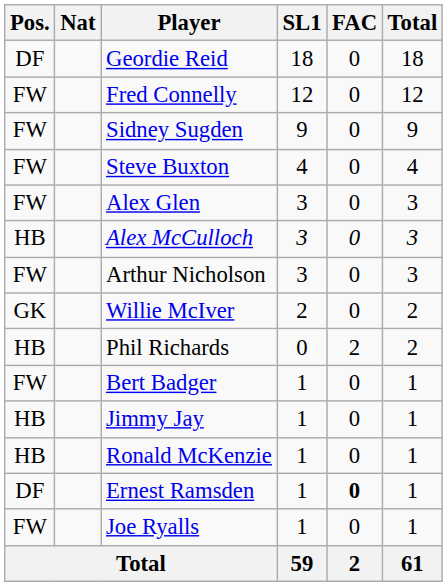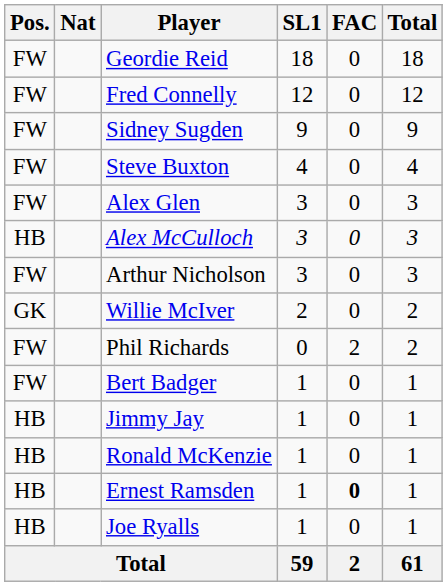 <table class="wikitable" style="text-align:center; border:1px #aaa solid;">
 <tr>
 <th>Pos.</th>
 <th>Nat</th>
 <th>Player</th>
 <th>SL1</th>
 <th>FAC</th>
 <th>Total</th>
 </tr>
 <tr>
-<td>DF</td>
+<td>FW</td>
 <td></td>
 <td style="text-align:left;"><a href='#'>Geordie Reid</a></td>
 <td>18</td>
 <td>0</td>
 <td>18</td>
 </tr>
 <tr>
 <td>FW</td>
 <td></td>
 <td style="text-align:left;"><a href='#'>Fred Connelly</a></td>
 <td>12</td>
 <td>0</td>
 <td>12</td>
 </tr>
 <tr>
 <td>FW</td>
 <td></td>
 <td style="text-align:left;"><a href='#'>Sidney Sugden</a></td>
 <td>9</td>
 <td>0</td>
 <td>9</td>
 </tr>
 <tr>
 <td>FW</td>
 <td></td>
 <td style="text-align:left;"><a href='#'>Steve Buxton</a></td>
 <td>4</td>
 <td>0</td>
 <td>4</td>
 </tr>
 <tr>
 <td>FW</td>
 <td></td>
 <td style="text-align:left;"><a href='#'>Alex Glen</a></td>
 <td>3</td>
 <td>0</td>
 <td>3</td>
 </tr>
 <tr>
 <td>HB</td>
 <td><em></em></td>
 <td style="text-align:left;"><a href='#'><em>Alex McCulloch</em></a></td>
 <td><em>3</em></td>
 <td><em>0</em></td>
 <td><em>3</em></td>
 </tr>
 <tr>
 <td>FW</td>
 <td></td>
 <td style="text-align:left;">Arthur Nicholson</td>
 <td>3</td>
 <td>0</td>
 <td>3</td>
 </tr>
 <tr>
 <td>GK</td>
 <td></td>
 <td style="text-align:left;"><a href='#'>Willie McIver</a></td>
 <td>2</td>
 <td>0</td>
 <td>2</td>
 </tr>
 <tr>
-<td>HB</td>
+<td>FW</td>
 <td></td>
 <td style="text-align:left;">Phil Richards</td>
 <td>0</td>
 <td>2</td>
 <td>2</td>
 </tr>
 <tr>
 <td>FW</td>
 <td></td>
 <td style="text-align:left;"><a href='#'>Bert Badger</a></td>
 <td>1</td>
 <td>0</td>
 <td>1</td>
 </tr>
 <tr>
 <td>HB</td>
 <td></td>
 <td style="text-align:left;"><a href='#'>Jimmy Jay</a></td>
 <td>1</td>
 <td>0</td>
 <td>1</td>
 </tr>
 <tr>
 <td>HB</td>
 <td></td>
 <td style="text-align:left;"><a href='#'>Ronald McKenzie</a></td>
 <td>1</td>
 <td>0</td>
 <td>1</td>
 </tr>
 <tr>
-<td>DF</td>
+<td>HB</td>
 <td></td>
 <td style="text-align:left;"><a href='#'>Ernest Ramsden</a></td>
 <td>1</td>
 <td><strong>0</strong></td>
 <td>1</td>
 </tr>
 <tr>
-<td>FW</td>
+<td>HB</td>
 <td></td>
 <td style="text-align:left;"><a href='#'>Joe Ryalls</a></td>
 <td>1</td>
 <td>0</td>
 <td>1</td>
 </tr>
 <tr>
 <th colspan="3">Total</th>
 <th>59</th>
 <th>2</th>
 <th>61</th>
 </tr>
 </table>
